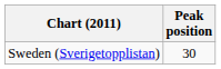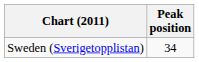 <table class="wikitable">
 <tr>
 <th>Chart (2011)</th>
 <th>Peak<br>position</th>
 </tr>
 <tr>
 <td>Sweden (<a href='#'>Sverigetopplistan</a>)</td>
-<td align="center">30</td>
+<td align="center">34</td>
 </tr>
 </table>
